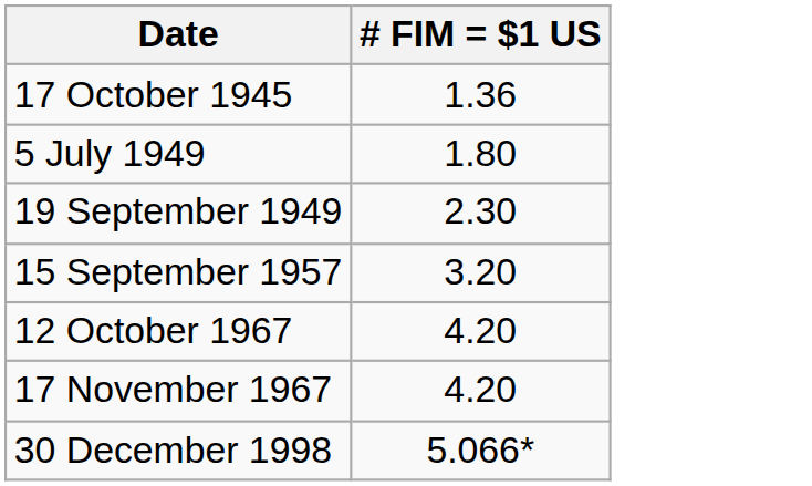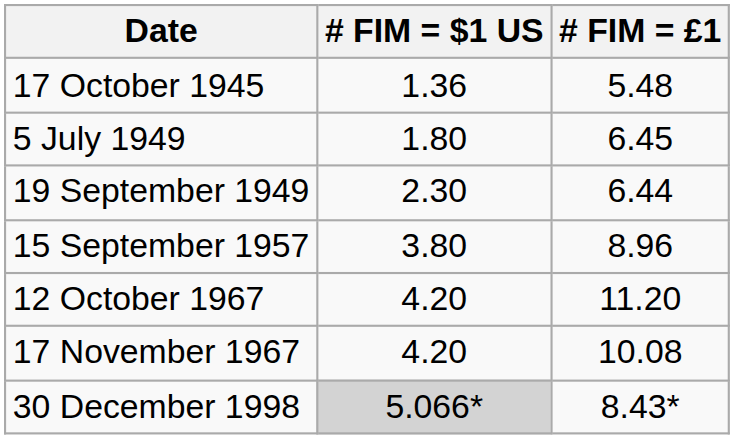 <table class="wikitable">
 <tr>
 <th>Date</th>
 <th align=center># FIM = $1 US</th>
+<th># FIM = £1</th>
 </tr>
 <tr>
 <td>17 October 1945</td>
 <td align=center>1.36</td>
+<td align=center>5.48</td>
 </tr>
 <tr>
 <td>5 July 1949</td>
 <td align=center>1.80</td>
+<td align=center>6.45</td>
 </tr>
 <tr>
 <td>19 September 1949</td>
 <td align=center>2.30</td>
+<td align=center>6.44</td>
 </tr>
 <tr>
 <td>15 September 1957</td>
-<td align=center>3.20</td>
+<td align=center>3.80</td>
+<td align=center>8.96</td>
 </tr>
 <tr>
 <td>12 October 1967</td>
 <td align="center">4.20</td>
+<td align=center>11.20</td>
 </tr>
 <tr>
 <td>17 November 1967</td>
 <td align=center>4.20</td>
+<td align=center>10.08</td>
 </tr>
 <tr>
 <td>30 December 1998</td>
-<td align=center>5.066*</td>
+<td align=center style="background: lightgrey;">5.066*</td>
+<td align=center>8.43*</td>
 </tr>
 </table>
